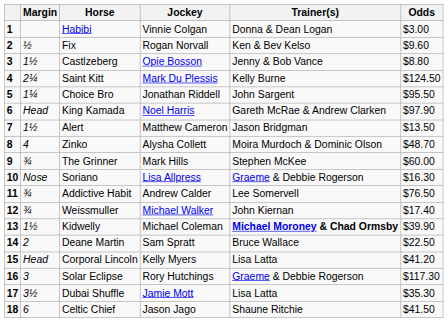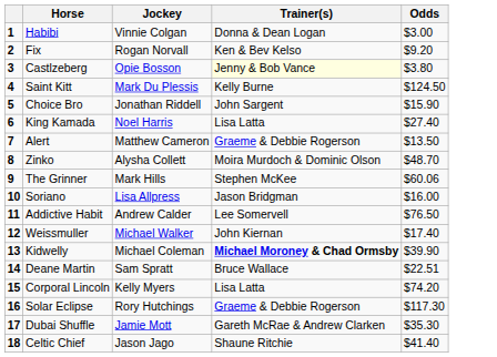 <table class="wikitable sortable">
 <tr>
 <th></th>
-<th>Margin</th>
 <th>Horse</th>
 <th>Jockey</th>
 <th>Trainer(s)</th>
 <th>Odds</th>
 </tr>
 <tr>
 <td><strong>1</strong></td>
-<td></td>
 <td><a href='#'>Habibi</a></td>
 <td>Vinnie Colgan</td>
 <td>Donna & Dean Logan</td>
 <td>$3.00</td>
 </tr>
 <tr>
 <td><strong>2</strong></td>
-<td><em>½</em></td>
 <td>Fix</td>
 <td>Rogan Norvall</td>
 <td>Ken & Bev Kelso</td>
-<td>$9.60</td>
+<td>$9.20</td>
 </tr>
 <tr>
 <td><strong>3</strong></td>
-<td><em>1½</em></td>
 <td>Castlzeberg</td>
 <td><a href='#'>Opie Bosson</a></td>
-<td>Jenny & Bob Vance</td>
-<td>$8.80</td>
+<td style="background: lightyellow;">Jenny & Bob Vance</td>
+<td>$3.80</td>
 </tr>
 <tr>
 <td><strong>4</strong></td>
-<td><em>2¼</em></td>
 <td>Saint Kitt</td>
 <td><a href='#'>Mark Du Plessis</a></td>
 <td>Kelly Burne</td>
 <td>$124.50</td>
 </tr>
 <tr>
 <td><strong>5</strong></td>
-<td><em>1¼</em></td>
 <td>Choice Bro</td>
 <td>Jonathan Riddell</td>
 <td>John Sargent</td>
-<td>$95.50</td>
+<td>$15.90</td>
 </tr>
 <tr>
 <td><strong>6</strong></td>
-<td><em>Head</em></td>
 <td>King Kamada</td>
 <td><a href='#'>Noel Harris</a></td>
-<td>Gareth McRae & Andrew Clarken</td>
-<td>$97.90</td>
+<td>Lisa Latta</td>
+<td>$27.40</td>
 </tr>
 <tr>
 <td><strong>7</strong></td>
-<td><em>1½</em></td>
 <td>Alert</td>
 <td>Matthew Cameron</td>
-<td>Jason Bridgman</td>
+<td><a href='#'>Graeme</a> & Debbie Rogerson</td>
 <td>$13.50</td>
 </tr>
 <tr>
 <td><strong>8</strong></td>
-<td><em>4</em></td>
 <td>Zinko</td>
 <td>Alysha Collett</td>
 <td>Moira Murdoch & Dominic Olson</td>
 <td>$48.70</td>
 </tr>
 <tr>
 <td><strong>9</strong></td>
-<td><em>¾</em></td>
 <td>The Grinner</td>
 <td>Mark Hills</td>
 <td>Stephen McKee</td>
-<td>$60.00</td>
+<td>$60.06</td>
 </tr>
 <tr>
 <td><strong>10</strong></td>
-<td><em>Nose</em></td>
 <td>Soriano</td>
 <td><a href='#'>Lisa Allpress</a></td>
-<td><a href='#'>Graeme</a> & Debbie Rogerson</td>
-<td>$16.30</td>
+<td>Jason Bridgman</td>
+<td>$16.00</td>
 </tr>
 <tr>
 <td><strong>11</strong></td>
-<td><em>¾</em></td>
 <td>Addictive Habit</td>
 <td>Andrew Calder</td>
 <td>Lee Somervell</td>
 <td>$76.50</td>
 </tr>
 <tr>
 <td><strong>12</strong></td>
-<td><em>¾</em></td>
 <td>Weissmuller</td>
 <td><a href='#'> Michael Walker</a></td>
 <td>John Kiernan</td>
 <td>$17.40</td>
 </tr>
 <tr>
 <td><strong>13</strong></td>
-<td><em>1½</em></td>
 <td>Kidwelly</td>
 <td>Michael Coleman</td>
 <td><strong><a href='#'>Michael Moroney</a> & Chad Ormsby</strong></td>
 <td>$39.90</td>
 </tr>
 <tr>
 <td><strong>14</strong></td>
-<td><em>2</em></td>
 <td>Deane Martin</td>
 <td>Sam Spratt</td>
 <td>Bruce Wallace</td>
-<td>$22.50</td>
+<td>$22.51</td>
 </tr>
 <tr>
 <td><strong>15</strong></td>
-<td><em>Head</em></td>
 <td>Corporal Lincoln</td>
 <td>Kelly Myers</td>
 <td>Lisa Latta</td>
-<td>$41.20</td>
+<td>$74.20</td>
 </tr>
 <tr>
 <td><strong>16</strong></td>
-<td><em>3</em></td>
 <td>Solar Eclipse</td>
 <td>Rory Hutchings</td>
 <td><a href='#'>Graeme</a> & Debbie Rogerson</td>
 <td>$117.30</td>
 </tr>
 <tr>
 <td><strong>17</strong></td>
-<td><em>3½</em></td>
 <td>Dubai Shuffle</td>
 <td><a href='#'>Jamie Mott</a></td>
-<td>Lisa Latta</td>
+<td>Gareth McRae & Andrew Clarken</td>
 <td>$35.30</td>
 </tr>
 <tr>
 <td><strong>18</strong></td>
-<td><em>6</em></td>
 <td>Celtic Chief</td>
 <td>Jason Jago</td>
 <td>Shaune Ritchie</td>
-<td>$41.50</td>
+<td>$41.40</td>
 </tr>
 </table>
